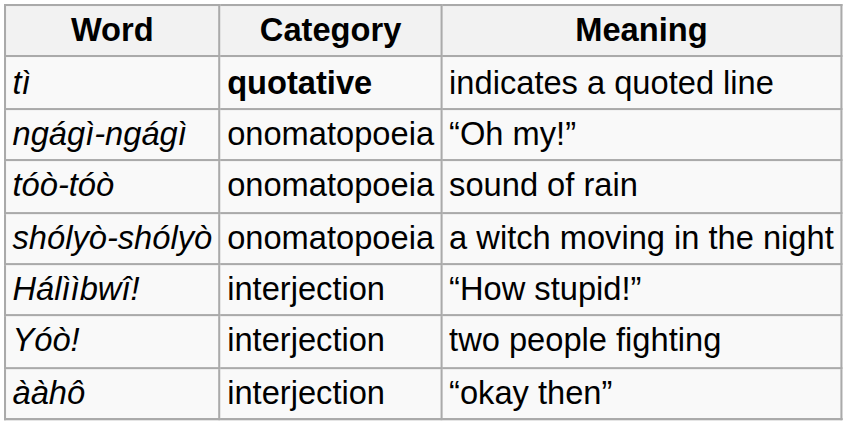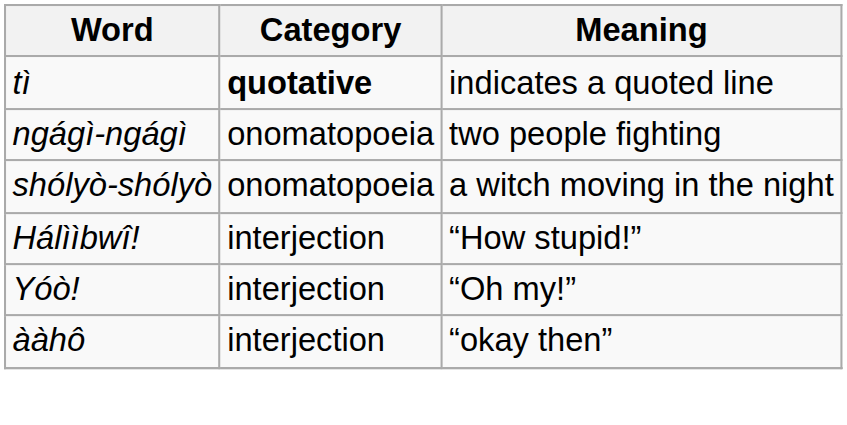 <table class="wikitable">
 <tr>
 <th>Word</th>
 <th>Category</th>
 <th>Meaning</th>
 </tr>
 <tr>
 <td><em>tì</em></td>
 <td><strong>quotative</strong></td>
 <td>indicates a quoted line</td>
 </tr>
 <tr>
 <td><em>ngágì-ngágì</em></td>
 <td>onomatopoeia</td>
-<td>“Oh my!”</td>
-</tr>
-<tr>
-<td><em>tóò-tóò</em></td>
-<td>onomatopoeia</td>
-<td>sound of rain</td>
+<td>two people fighting</td>
 </tr>
 <tr>
 <td><em>shólyò-shólyò </em></td>
 <td>onomatopoeia</td>
 <td>a witch moving in the night</td>
 </tr>
 <tr>
 <td><em>Hálììbwî!</em></td>
 <td>interjection</td>
 <td>“How stupid!”</td>
 </tr>
 <tr>
 <td><em>Yóò!</em></td>
 <td>interjection</td>
-<td>two people fighting</td>
+<td>“Oh my!”</td>
 </tr>
 <tr>
 <td><em>ààhô</em></td>
 <td>interjection</td>
 <td>“okay then”</td>
 </tr>
 <tr>
 </tr>
 </table>
